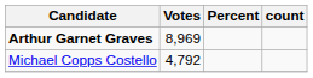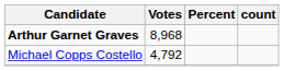 <table class="wikitable">
 <tr>
 <th>Candidate</th>
 <th>Votes</th>
 <th>Percent</th>
 <th>count</th>
 </tr>
 <tr>
 <td style="font-weight:bold;">Arthur Garnet Graves</td>
-<td style="text-align:right;">8,969</td>
+<td style="text-align:right;">8,968</td>
 <td style="text-align:right;"></td>
 <td style="text-align:right;"></td>
 </tr>
 <tr>
 <td><a href='#'>Michael Copps Costello</a></td>
 <td style="text-align:right;">4,792</td>
 <td style="text-align:right;"></td>
 <td style="text-align:right;"></td>
 </tr>
 <tr>
 </tr>
 </table>
